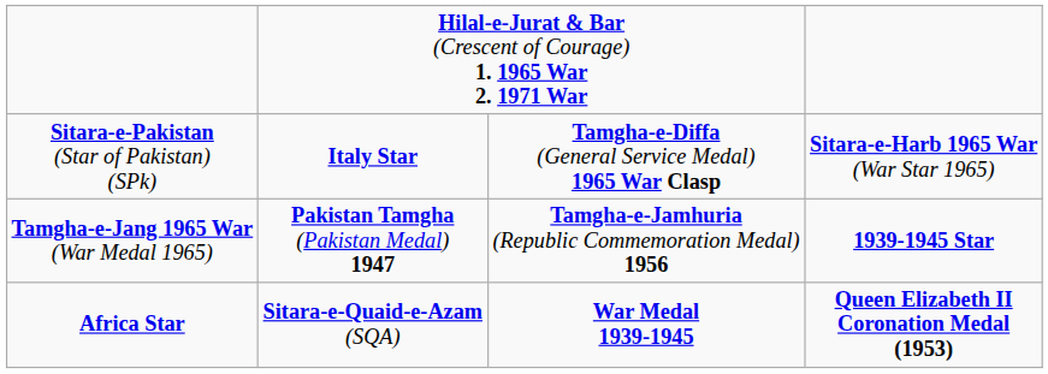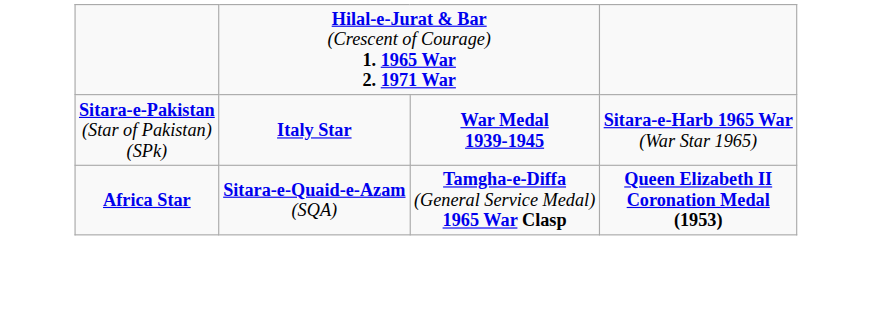 <table class="wikitable" style="margin:1em auto; text-align:center;">
 <tr>
 <td></td>
 <td colspan="2"><strong><a href='#'>Hilal-e-Jurat & Bar</a></strong><br><em>(Crescent of Courage)</em><br><strong>1. <a href='#'>1965 War</a></strong><br><strong>2. <a href='#'>1971 War</a></strong></td>
 <td></td>
 </tr>
 <tr>
 <td><strong><a href='#'>Sitara-e-Pakistan</a></strong><br><em>(Star of Pakistan)</em><br><em>(SPk)</em></td>
 <td><strong><a href='#'>Italy Star</a></strong></td>
-<td><strong><a href='#'>Tamgha-e-Diffa</a></strong><br><em>(General Service Medal)</em><br><strong><a href='#'>1965 War</a> Clasp</strong></td>
+<td><strong><a href='#'>War Medal</a></strong><br><strong><a href='#'>1939-1945</a></strong></td>
 <td><strong><a href='#'>Sitara-e-Harb 1965 War</a></strong><br><em>(War Star 1965)</em></td>
-</tr>
-<tr>
-<td><strong><a href='#'>Tamgha-e-Jang 1965 War</a></strong><br><em>(War Medal 1965)</em></td>
-<td><strong><a href='#'>Pakistan Tamgha</a></strong><br><em>(<a href='#'>Pakistan Medal</a>)</em><br><strong>1947</strong></td>
-<td><strong><a href='#'>Tamgha-e-Jamhuria</a></strong><br><em>(Republic Commemoration Medal)</em><br><strong>1956</strong></td>
-<td><strong><a href='#'>1939-1945 Star</a></strong></td>
 </tr>
 <tr>
 <td><strong><a href='#'>Africa Star</a></strong></td>
 <td><strong><a href='#'>Sitara-e-Quaid-e-Azam</a></strong><br><em>(SQA)</em></td>
-<td><strong><a href='#'>War Medal</a></strong><br><strong><a href='#'>1939-1945</a></strong></td>
+<td><strong><a href='#'>Tamgha-e-Diffa</a></strong><br><em>(General Service Medal)</em><br><strong><a href='#'>1965 War</a> Clasp</strong></td>
 <td><strong><a href='#'>Queen Elizabeth II</a></strong><br><strong><a href='#'>Coronation Medal</a></strong><br><strong>(1953)</strong></td>
 </tr>
 </table>
